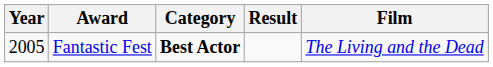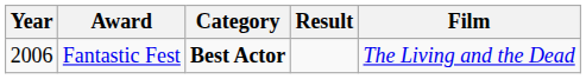 <table class="wikitable">
 <tr>
 <th>Year</th>
 <th>Award</th>
 <th>Category</th>
 <th>Result</th>
 <th>Film</th>
 </tr>
 <tr>
-<td>2005</td>
+<td>2006</td>
 <td><a href='#'>Fantastic Fest</a></td>
 <td><strong>Best Actor</strong></td>
 <td></td>
 <td><em><a href='#'>The Living and the Dead</a></em></td>
 </tr>
 </table>
